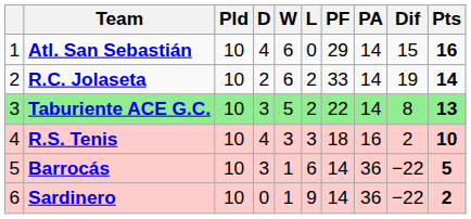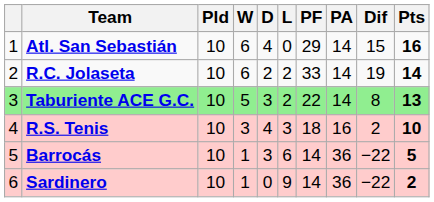 <table class="wikitable sortable" style="text-align: center;">
 <tr>
 <th align="center"></th>
 <th align="center">Team</th>
 <th align="center">Pld</th>
+<th align="center">W</th>
 <th align="center">D</th>
-<th align="center">W</th>
 <th align="center">L</th>
 <th align="center">PF</th>
 <th align="center">PA</th>
 <th align="center">Dif</th>
 <th align="center">Pts</th>
 </tr>
 <tr>
 <td>1</td>
 <td align="left"><strong><a href='#'>Atl. San Sebastián</a></strong></td>
 <td>10</td>
+<td>6</td>
 <td>4</td>
-<td>6</td>
 <td>0</td>
 <td>29</td>
 <td>14</td>
 <td>15</td>
 <td><strong>16</strong></td>
 </tr>
 <tr>
 <td>2</td>
 <td align="left"><strong><a href='#'>R.C. Jolaseta</a></strong></td>
 <td>10</td>
+<td>6</td>
 <td>2</td>
-<td>6</td>
 <td>2</td>
 <td>33</td>
 <td>14</td>
 <td>19</td>
 <td><strong>14</strong></td>
 </tr>
 <tr style="background:#90EE90;">
 <td>3</td>
 <td align="left"><strong><a href='#'>Taburiente ACE G.C.</a></strong></td>
 <td>10</td>
+<td>5</td>
 <td>3</td>
-<td>5</td>
 <td>2</td>
 <td>22</td>
 <td>14</td>
 <td>8</td>
 <td><strong>13</strong></td>
 </tr>
 <tr style="background:#FFCCCC;">
 <td>4</td>
 <td align="left"><strong><a href='#'>R.S. Tenis</a></strong></td>
 <td>10</td>
+<td>3</td>
 <td>4</td>
-<td>3</td>
 <td>3</td>
 <td>18</td>
 <td>16</td>
 <td>2</td>
 <td><strong>10</strong></td>
 </tr>
 <tr style="background:#FFCCCC;">
 <td>5</td>
 <td align="left"><strong><a href='#'>Barrocás</a></strong></td>
 <td>10</td>
+<td>1</td>
 <td>3</td>
-<td>1</td>
 <td>6</td>
 <td>14</td>
 <td>36</td>
 <td>−22</td>
 <td><strong>5</strong></td>
 </tr>
 <tr style="background:#FFCCCC;">
 <td>6</td>
 <td align="left"><strong><a href='#'>Sardinero</a></strong></td>
 <td>10</td>
+<td>1</td>
 <td>0</td>
-<td>1</td>
 <td>9</td>
 <td>14</td>
 <td>36</td>
 <td>−22</td>
 <td><strong>2</strong></td>
 </tr>
 </table>
